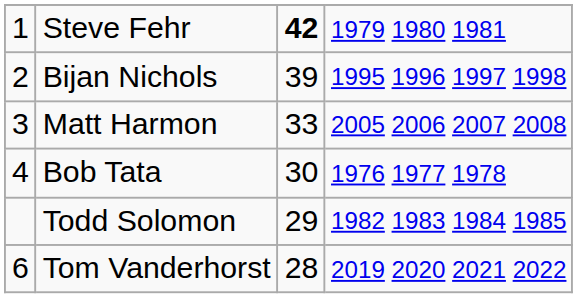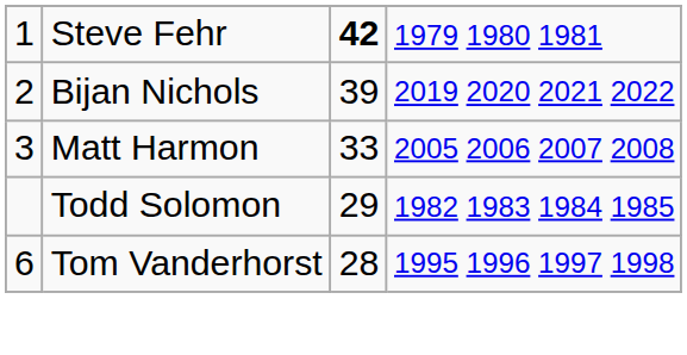 <table class="wikitable">
 <tr>
 </tr>
 <tr>
 <td>1</td>
 <td>Steve Fehr</td>
 <td><strong>42</strong></td>
 <td style="font-size:80%;"><a href='#'>1979</a> <a href='#'>1980</a> <a href='#'>1981</a></td>
 </tr>
 <tr>
 <td>2</td>
 <td>Bijan Nichols</td>
 <td>39</td>
-<td style="font-size:80%;"><a href='#'>1995</a> <a href='#'>1996</a> <a href='#'>1997</a> <a href='#'>1998</a></td>
+<td style="font-size:80%;"><a href='#'>2019</a> <a href='#'>2020</a> <a href='#'>2021</a> <a href='#'>2022</a></td>
 </tr>
 <tr>
 <td>3</td>
 <td>Matt Harmon</td>
 <td>33</td>
 <td style="font-size:80%;"><a href='#'>2005</a> <a href='#'>2006</a> <a href='#'>2007</a> <a href='#'>2008</a></td>
-</tr>
-<tr>
-<td>4</td>
-<td>Bob Tata</td>
-<td>30</td>
-<td style="font-size:80%;"><a href='#'>1976</a> <a href='#'>1977</a> <a href='#'>1978</a></td>
 </tr>
 <tr>
 <td></td>
 <td>Todd Solomon</td>
 <td>29</td>
 <td style="font-size:80%;"><a href='#'>1982</a> <a href='#'>1983</a> <a href='#'>1984</a> <a href='#'>1985</a></td>
 </tr>
 <tr>
 <td>6</td>
 <td>Tom Vanderhorst</td>
 <td>28</td>
-<td style="font-size:80%;"><a href='#'>2019</a> <a href='#'>2020</a> <a href='#'>2021</a> <a href='#'>2022</a></td>
+<td style="font-size:80%;"><a href='#'>1995</a> <a href='#'>1996</a> <a href='#'>1997</a> <a href='#'>1998</a></td>
 </tr>
 </table>
